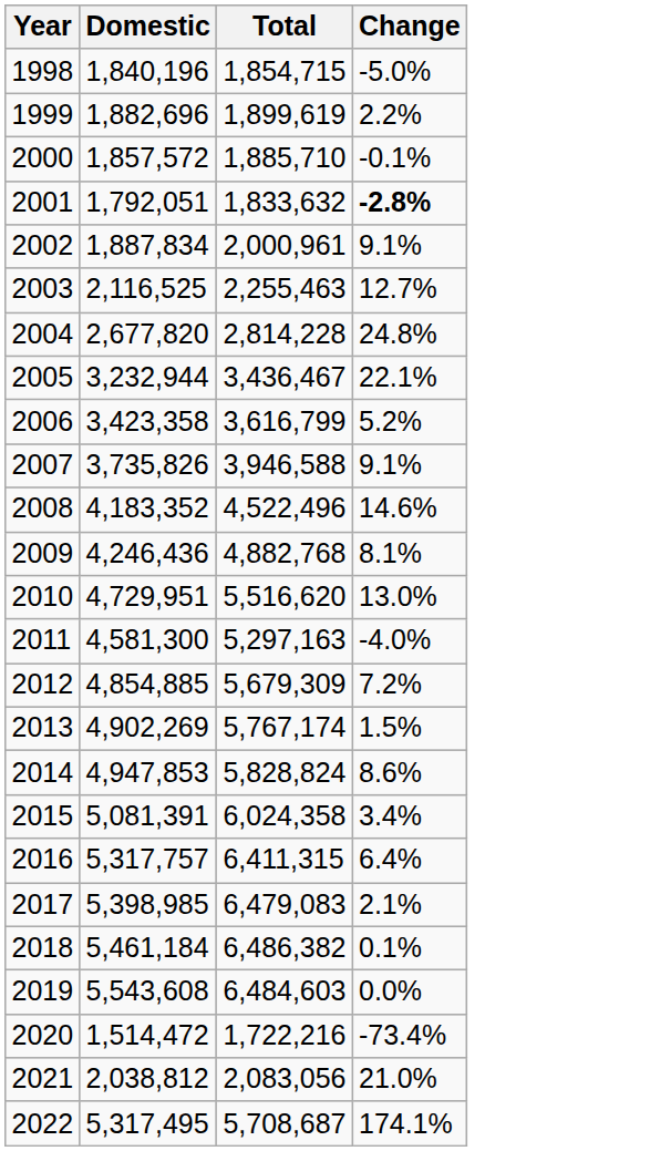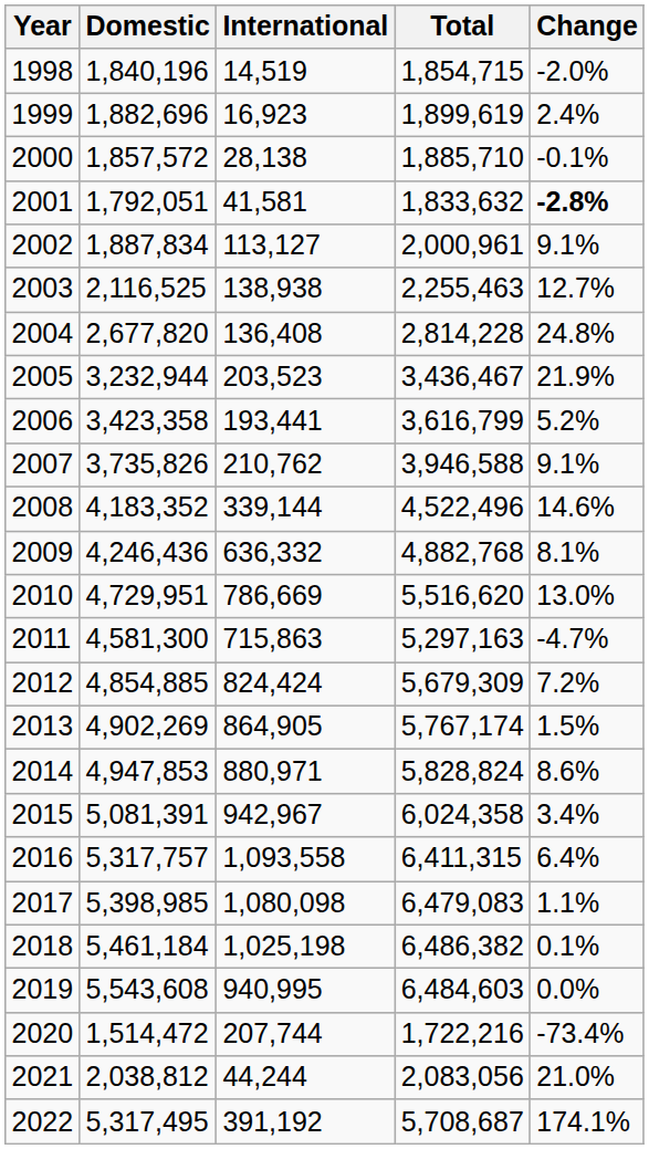 <table class="wikitable sortable">
 <tr>
 <th>Year</th>
 <th>Domestic</th>
+<th>International</th>
 <th>Total</th>
 <th>Change</th>
 </tr>
 <tr>
 <td>1998</td>
 <td>1,840,196</td>
+<td>14,519</td>
 <td>1,854,715</td>
-<td> -5.0%</td>
+<td> -2.0%</td>
 </tr>
 <tr>
 <td>1999</td>
 <td>1,882,696</td>
+<td>16,923</td>
 <td>1,899,619</td>
-<td> 2.2%</td>
+<td> 2.4%</td>
 </tr>
 <tr>
 <td>2000</td>
 <td>1,857,572</td>
+<td>28,138</td>
 <td>1,885,710</td>
 <td> -0.1%</td>
 </tr>
 <tr>
 <td>2001</td>
 <td>1,792,051</td>
+<td>41,581</td>
 <td>1,833,632</td>
 <td><strong> -2.8%</strong></td>
 </tr>
 <tr>
 <td>2002</td>
 <td>1,887,834</td>
+<td>113,127</td>
 <td>2,000,961</td>
 <td> 9.1%</td>
 </tr>
 <tr>
 <td>2003</td>
 <td>2,116,525</td>
+<td>138,938</td>
 <td>2,255,463</td>
 <td> 12.7%</td>
 </tr>
 <tr>
 <td>2004</td>
 <td>2,677,820</td>
+<td>136,408</td>
 <td>2,814,228</td>
 <td> 24.8%</td>
 </tr>
 <tr>
 <td>2005</td>
 <td>3,232,944</td>
+<td>203,523</td>
 <td>3,436,467</td>
-<td> 22.1%</td>
+<td> 21.9%</td>
 </tr>
 <tr>
 <td>2006</td>
 <td>3,423,358</td>
+<td>193,441</td>
 <td>3,616,799</td>
 <td> 5.2%</td>
 </tr>
 <tr>
 <td>2007</td>
 <td>3,735,826</td>
+<td>210,762</td>
 <td>3,946,588</td>
 <td> 9.1%</td>
 </tr>
 <tr>
 <td>2008</td>
 <td>4,183,352</td>
+<td>339,144</td>
 <td>4,522,496</td>
 <td> 14.6%</td>
 </tr>
 <tr>
 <td>2009</td>
 <td>4,246,436</td>
+<td>636,332</td>
 <td>4,882,768</td>
 <td> 8.1%</td>
 </tr>
 <tr>
 <td>2010</td>
 <td>4,729,951</td>
+<td>786,669</td>
 <td>5,516,620</td>
 <td> 13.0%</td>
 </tr>
 <tr>
 <td>2011</td>
 <td>4,581,300</td>
+<td>715,863</td>
 <td>5,297,163</td>
-<td> -4.0%</td>
+<td> -4.7%</td>
 </tr>
 <tr>
 <td>2012</td>
 <td>4,854,885</td>
+<td>824,424</td>
 <td>5,679,309</td>
 <td> 7.2%</td>
 </tr>
 <tr>
 <td>2013</td>
 <td>4,902,269</td>
+<td>864,905</td>
 <td>5,767,174</td>
 <td> 1.5%</td>
 </tr>
 <tr>
 <td>2014</td>
 <td>4,947,853</td>
+<td>880,971</td>
 <td>5,828,824</td>
 <td> 8.6%</td>
 </tr>
 <tr>
 <td>2015</td>
 <td>5,081,391</td>
+<td>942,967</td>
 <td>6,024,358</td>
 <td> 3.4%</td>
 </tr>
 <tr>
 <td>2016</td>
 <td>5,317,757</td>
+<td>1,093,558</td>
 <td>6,411,315</td>
 <td> 6.4%</td>
 </tr>
 <tr>
 <td>2017</td>
 <td>5,398,985</td>
+<td>1,080,098</td>
 <td>6,479,083</td>
-<td> 2.1%</td>
+<td> 1.1%</td>
 </tr>
 <tr>
 <td>2018</td>
 <td>5,461,184</td>
+<td>1,025,198</td>
 <td>6,486,382</td>
 <td> 0.1%</td>
 </tr>
 <tr>
 <td>2019</td>
 <td>5,543,608</td>
+<td>940,995</td>
 <td>6,484,603</td>
 <td> 0.0%</td>
 </tr>
 <tr>
 <td>2020</td>
 <td>1,514,472</td>
+<td>207,744</td>
 <td>1,722,216</td>
 <td> -73.4%</td>
 </tr>
 <tr>
 <td>2021</td>
 <td>2,038,812</td>
+<td>44,244</td>
 <td>2,083,056</td>
 <td> 21.0%</td>
 </tr>
 <tr>
 <td>2022</td>
 <td>5,317,495</td>
+<td>391,192</td>
 <td>5,708,687</td>
 <td> 174.1%</td>
 </tr>
 </table>
